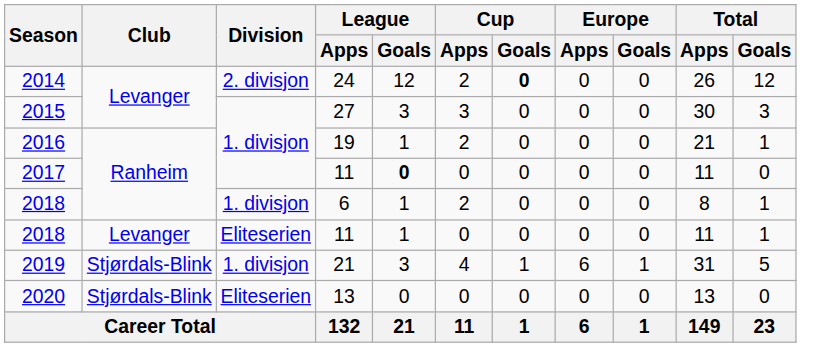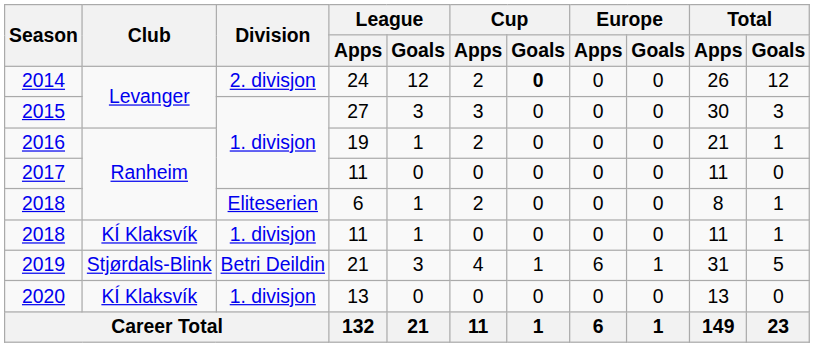 <table class="wikitable" style="text-align: center;">
 <tr>
 <th rowspan="2">Season</th>
 <th rowspan="2">Club</th>
 <th rowspan="2">Division</th>
 <th colspan="2">League</th>
 <th colspan="2">Cup</th>
 <th colspan="2">Europe</th>
 <th colspan="2">Total</th>
 </tr>
 <tr>
 <th>Apps</th>
 <th>Goals</th>
 <th>Apps</th>
 <th>Goals</th>
 <th>Apps</th>
 <th>Goals</th>
 <th>Apps</th>
 <th>Goals</th>
 </tr>
 <tr>
 <td><a href='#'>2014</a></td>
 <td rowspan="2"><a href='#'>Levanger</a></td>
 <td rowspan="1"><a href='#'>2. divisjon</a></td>
 <td>24</td>
 <td>12</td>
 <td>2</td>
 <td><strong>0</strong></td>
 <td>0</td>
 <td>0</td>
 <td>26</td>
 <td>12</td>
 </tr>
 <tr>
 <td><a href='#'>2015</a></td>
 <td rowspan="3"><a href='#'>1. divisjon</a></td>
 <td>27</td>
 <td>3</td>
 <td>3</td>
 <td>0</td>
 <td>0</td>
 <td>0</td>
 <td>30</td>
 <td>3</td>
 </tr>
 <tr>
 <td><a href='#'>2016</a></td>
 <td rowspan="3"><a href='#'>Ranheim</a></td>
 <td>19</td>
 <td>1</td>
 <td>2</td>
 <td>0</td>
 <td>0</td>
 <td>0</td>
 <td>21</td>
 <td>1</td>
 </tr>
 <tr>
 <td><a href='#'>2017</a></td>
 <td>11</td>
-<td><strong>0</strong></td>
+<td>0</td>
 <td>0</td>
 <td>0</td>
 <td>0</td>
 <td>0</td>
 <td>11</td>
 <td>0</td>
 </tr>
 <tr>
 <td><a href='#'>2018</a></td>
-<td rowspan="1"><a href='#'>1. divisjon</a></td>
+<td rowspan="1"><a href='#'>Eliteserien</a></td>
 <td>6</td>
 <td>1</td>
 <td>2</td>
 <td>0</td>
 <td>0</td>
 <td>0</td>
 <td>8</td>
 <td>1</td>
 </tr>
 <tr>
 <td><a href='#'>2018</a></td>
-<td rowspan="1"><a href='#'>Levanger</a></td>
-<td rowspan="1"><a href='#'>Eliteserien</a></td>
+<td rowspan="1"><a href='#'>KÍ Klaksvík</a></td>
+<td rowspan="1"><a href='#'>1. divisjon</a></td>
 <td>11</td>
 <td>1</td>
 <td>0</td>
 <td>0</td>
 <td>0</td>
 <td>0</td>
 <td>11</td>
 <td>1</td>
 </tr>
 <tr>
 <td><a href='#'>2019</a></td>
 <td rowspan="1"><a href='#'>Stjørdals-Blink</a></td>
-<td rowspan="1"><a href='#'>1. divisjon</a></td>
+<td rowspan="1"><a href='#'>Betri Deildin</a></td>
 <td>21</td>
 <td>3</td>
 <td>4</td>
 <td>1</td>
 <td>6</td>
 <td>1</td>
 <td>31</td>
 <td>5</td>
 </tr>
 <tr>
 <td><a href='#'>2020</a></td>
-<td rowspan="1"><a href='#'>Stjørdals-Blink</a></td>
-<td rowspan="1"><a href='#'>Eliteserien</a></td>
+<td rowspan="1"><a href='#'>KÍ Klaksvík</a></td>
+<td rowspan="1"><a href='#'>1. divisjon</a></td>
 <td>13</td>
 <td>0</td>
 <td>0</td>
 <td>0</td>
 <td>0</td>
 <td>0</td>
 <td>13</td>
 <td>0</td>
 </tr>
 <tr>
 <th colspan="3">Career Total</th>
 <th>132</th>
 <th>21</th>
 <th>11</th>
 <th>1</th>
 <th>6</th>
 <th>1</th>
 <th>149</th>
 <th>23</th>
 </tr>
 </table>
